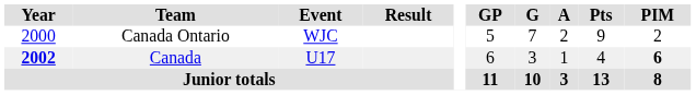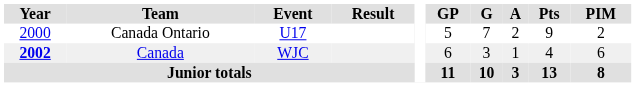 <table border="0" cellpadding="1" cellspacing="0" style="text-align:center; width:40em">
 <tr ALIGN="center" bgcolor="#e0e0e0">
 <th>Year</th>
 <th>Team</th>
 <th>Event</th>
 <th>Result</th>
 <th rowspan="99" bgcolor="#ffffff"> </th>
 <th>GP</th>
 <th>G</th>
 <th>A</th>
 <th>Pts</th>
 <th>PIM</th>
 </tr>
 <tr>
 <td><a href='#'>2000</a></td>
 <td>Canada Ontario</td>
-<td><a href='#'>WJC</a></td>
+<td><a href='#'>U17</a></td>
 <td></td>
 <td>5</td>
 <td>7</td>
 <td>2</td>
 <td>9</td>
 <td>2</td>
 </tr>
 <tr bgcolor="#f0f0f0">
 <td><strong><a href='#'>2002</a></strong></td>
 <td><a href='#'>Canada</a></td>
-<td><a href='#'>U17</a></td>
+<td><a href='#'>WJC</a></td>
 <td></td>
 <td>6</td>
 <td>3</td>
 <td>1</td>
 <td>4</td>
-<td><strong>6</strong></td>
+<td>6</td>
 </tr>
 <tr bgcolor="#e0e0e0">
 <th colspan=4>Junior totals</th>
 <th>11</th>
 <th>10</th>
 <th>3</th>
 <th>13</th>
 <th>8</th>
 </tr>
 </table>
